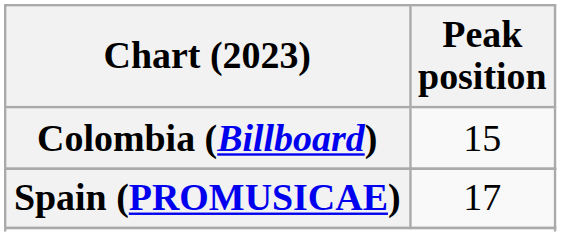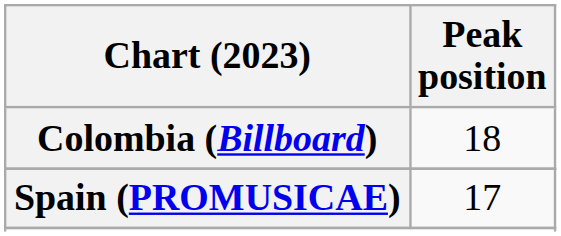 <table class="wikitable sortable plainrowheaders" style="text-align:center">
 <tr>
 <th scope="col">Chart (2023)</th>
 <th scope="col">Peak<br>position</th>
 </tr>
 <tr>
 <th scope="row">Colombia (<em><a href='#'>Billboard</a></em>)</th>
-<td>15</td>
+<td>18</td>
 </tr>
 <tr>
 </tr>
 <tr>
 <th scope="row">Spain (<a href='#'>PROMUSICAE</a>)</th>
 <td>17</td>
 </tr>
 <tr>
 </tr>
 <tr>
 </tr>
 </table>
